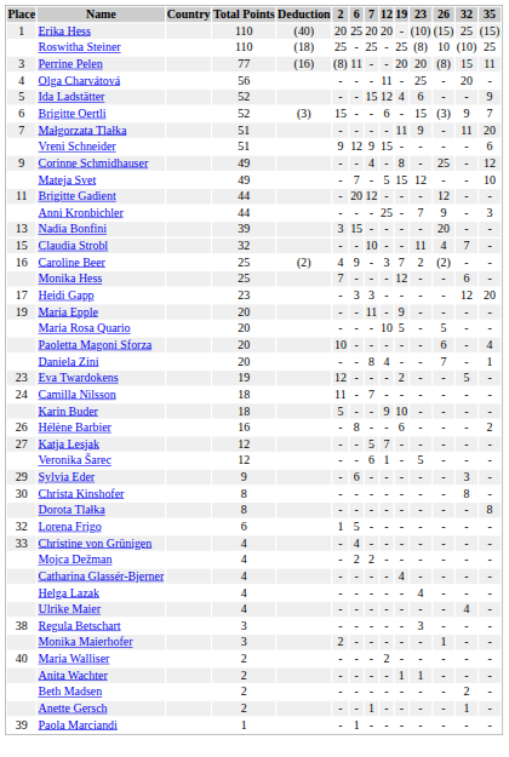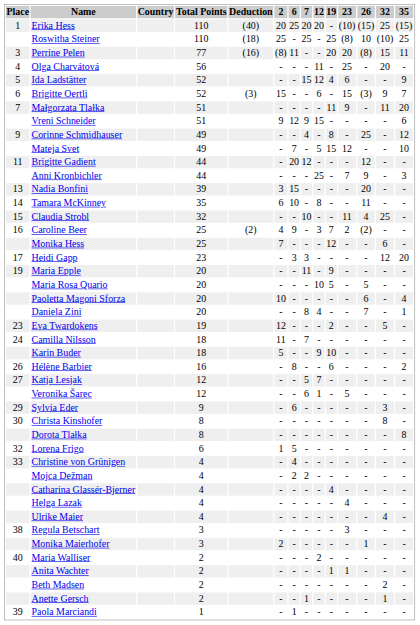 <table border="0" style="border: 1px solid #999; background-color:#FFFFFF; text-align:center">
 <tr align="center" bgcolor="#CCCCCC">
 <th>Place</th>
 <th>Name</th>
 <th>Country</th>
 <th>Total Points</th>
 <th>Deduction</th>
 <th>2</th>
 <th>6</th>
 <th>7</th>
 <th>12</th>
 <th>19</th>
 <th>23</th>
 <th>26</th>
 <th>32</th>
 <th>35</th>
 </tr>
 <tr bgcolor="#EFEFEF">
 <td>1</td>
 <td align="left"><a href='#'>Erika Hess</a></td>
 <td align="left"></td>
 <td>110</td>
 <td>(40)</td>
 <td>20</td>
 <td>25</td>
 <td>20</td>
 <td>20</td>
 <td>-</td>
 <td>(10)</td>
 <td>(15)</td>
 <td>25</td>
 <td>(15)</td>
 </tr>
 <tr>
 <td></td>
 <td align="left"><a href='#'>Roswitha Steiner</a></td>
 <td align="left"></td>
 <td>110</td>
 <td>(18)</td>
 <td>25</td>
 <td>-</td>
 <td>25</td>
 <td>-</td>
 <td>25</td>
 <td>(8)</td>
 <td>10</td>
 <td>(10)</td>
 <td>25</td>
 </tr>
 <tr bgcolor="#EFEFEF">
 <td>3</td>
 <td align="left"><a href='#'>Perrine Pelen</a></td>
 <td align="left"></td>
 <td>77</td>
 <td>(16)</td>
 <td>(8)</td>
 <td>11</td>
 <td>-</td>
 <td>-</td>
 <td>20</td>
 <td>20</td>
 <td>(8)</td>
 <td>15</td>
 <td>11</td>
 </tr>
 <tr>
 <td>4</td>
 <td align="left"><a href='#'>Olga Charvátová</a></td>
 <td align="left"></td>
 <td>56</td>
 <td></td>
 <td>-</td>
 <td>-</td>
 <td>-</td>
 <td>11</td>
 <td>-</td>
 <td>25</td>
 <td>-</td>
 <td>20</td>
 <td>-</td>
 </tr>
 <tr bgcolor="#EFEFEF">
 <td>5</td>
 <td align="left"><a href='#'>Ida Ladstätter</a></td>
 <td align="left"></td>
 <td>52</td>
 <td></td>
 <td>-</td>
 <td>-</td>
 <td>15</td>
 <td>12</td>
 <td>4</td>
 <td>6</td>
 <td>-</td>
 <td>-</td>
 <td>9</td>
 </tr>
 <tr>
 <td>6</td>
 <td align="left"><a href='#'>Brigitte Oertli</a></td>
 <td align="left"></td>
 <td>52</td>
 <td>(3)</td>
 <td>15</td>
 <td>-</td>
 <td>-</td>
 <td>6</td>
 <td>-</td>
 <td>15</td>
 <td>(3)</td>
 <td>9</td>
 <td>7</td>
 </tr>
 <tr bgcolor="#EFEFEF">
 <td>7</td>
 <td align="left"><a href='#'>Małgorzata Tlałka</a></td>
 <td align="left"></td>
 <td>51</td>
 <td></td>
 <td>-</td>
 <td>-</td>
 <td>-</td>
 <td>-</td>
 <td>11</td>
 <td>9</td>
 <td>-</td>
 <td>11</td>
 <td>20</td>
 </tr>
 <tr>
 <td></td>
 <td align="left"><a href='#'>Vreni Schneider</a></td>
 <td align="left"></td>
 <td>51</td>
 <td></td>
 <td>9</td>
 <td>12</td>
 <td>9</td>
 <td>15</td>
 <td>-</td>
 <td>-</td>
 <td>-</td>
 <td>-</td>
 <td>6</td>
 </tr>
 <tr bgcolor="#EFEFEF">
 <td>9</td>
 <td align="left"><a href='#'>Corinne Schmidhauser</a></td>
 <td align="left"></td>
 <td>49</td>
 <td></td>
 <td>-</td>
 <td>-</td>
 <td>4</td>
 <td>-</td>
 <td>8</td>
 <td>-</td>
 <td>25</td>
 <td>-</td>
 <td>12</td>
 </tr>
 <tr>
 <td></td>
 <td align="left"><a href='#'>Mateja Svet</a></td>
 <td align="left"></td>
 <td>49</td>
 <td></td>
 <td>-</td>
 <td>7</td>
 <td>-</td>
 <td>5</td>
 <td>15</td>
 <td>12</td>
 <td>-</td>
 <td>-</td>
 <td>10</td>
 </tr>
 <tr bgcolor="#EFEFEF">
 <td>11</td>
 <td align="left"><a href='#'>Brigitte Gadient</a></td>
 <td align="left"></td>
 <td>44</td>
 <td></td>
 <td>-</td>
 <td>20</td>
 <td>12</td>
 <td>-</td>
 <td>-</td>
 <td>-</td>
 <td>12</td>
 <td>-</td>
 <td>-</td>
 </tr>
 <tr>
 <td></td>
 <td align="left"><a href='#'>Anni Kronbichler</a></td>
 <td align="left"></td>
 <td>44</td>
 <td></td>
 <td>-</td>
 <td>-</td>
 <td>-</td>
 <td>25</td>
 <td>-</td>
 <td>7</td>
 <td>9</td>
 <td>-</td>
 <td>3</td>
 </tr>
 <tr bgcolor="#EFEFEF">
 <td>13</td>
 <td align="left"><a href='#'>Nadia Bonfini</a></td>
 <td align="left"></td>
 <td>39</td>
 <td></td>
 <td>3</td>
 <td>15</td>
 <td>-</td>
 <td>-</td>
 <td>-</td>
 <td>-</td>
 <td>20</td>
 <td>-</td>
 <td>-</td>
 </tr>
+<tr>
+<td>14</td>
+<td align="left"><a href='#'>Tamara McKinney</a></td>
+<td align="left"></td>
+<td>35</td>
+<td></td>
+<td>6</td>
+<td>10</td>
+<td>-</td>
+<td>8</td>
+<td>-</td>
+<td>-</td>
+<td>11</td>
+<td>-</td>
+<td>-</td>
+</tr>
 <tr bgcolor="#EFEFEF">
 <td>15</td>
 <td align="left"><a href='#'>Claudia Strobl</a></td>
 <td align="left"></td>
 <td>32</td>
 <td></td>
 <td>-</td>
 <td>-</td>
 <td>10</td>
 <td>-</td>
 <td>-</td>
 <td>11</td>
 <td>4</td>
-<td>7</td>
+<td>25</td>
 <td>-</td>
 </tr>
 <tr>
 <td>16</td>
 <td align="left"><a href='#'>Caroline Beer</a></td>
 <td align="left"></td>
 <td>25</td>
 <td>(2)</td>
 <td>4</td>
 <td>9</td>
 <td>-</td>
 <td>3</td>
 <td>7</td>
 <td>2</td>
 <td>(2)</td>
 <td>-</td>
 <td>-</td>
 </tr>
 <tr bgcolor="#EFEFEF">
 <td></td>
 <td align="left"><a href='#'>Monika Hess</a></td>
 <td align="left"></td>
 <td>25</td>
 <td></td>
 <td>7</td>
 <td>-</td>
 <td>-</td>
 <td>-</td>
 <td>12</td>
 <td>-</td>
 <td>-</td>
 <td>6</td>
 <td>-</td>
 </tr>
 <tr>
 <td>17</td>
 <td align="left"><a href='#'>Heidi Gapp</a></td>
 <td align="left"></td>
 <td>23</td>
 <td></td>
 <td>-</td>
 <td>3</td>
 <td>3</td>
 <td>-</td>
 <td>-</td>
 <td>-</td>
 <td>-</td>
 <td>12</td>
 <td>20</td>
 </tr>
 <tr bgcolor="#EFEFEF">
 <td>19</td>
 <td align="left"><a href='#'>Maria Epple</a></td>
 <td align="left"></td>
 <td>20</td>
 <td></td>
 <td>-</td>
 <td>-</td>
 <td>11</td>
 <td>-</td>
 <td>9</td>
 <td>-</td>
 <td>-</td>
 <td>-</td>
 <td>-</td>
 </tr>
 <tr>
 <td></td>
 <td align="left"><a href='#'>Maria Rosa Quario</a></td>
 <td align="left"></td>
 <td>20</td>
 <td></td>
 <td>-</td>
 <td>-</td>
 <td>-</td>
 <td>10</td>
 <td>5</td>
 <td>-</td>
 <td>5</td>
 <td>-</td>
 <td>-</td>
 </tr>
 <tr bgcolor="#EFEFEF">
 <td></td>
 <td align="left"><a href='#'>Paoletta Magoni Sforza</a></td>
 <td align="left"></td>
 <td>20</td>
 <td></td>
 <td>10</td>
 <td>-</td>
 <td>-</td>
 <td>-</td>
 <td>-</td>
 <td>-</td>
 <td>6</td>
 <td>-</td>
 <td>4</td>
 </tr>
 <tr>
 <td></td>
 <td align="left"><a href='#'>Daniela Zini</a></td>
 <td align="left"></td>
 <td>20</td>
 <td></td>
 <td>-</td>
 <td>-</td>
 <td>8</td>
 <td>4</td>
 <td>-</td>
 <td>-</td>
 <td>7</td>
 <td>-</td>
 <td>1</td>
 </tr>
 <tr bgcolor="#EFEFEF">
 <td>23</td>
 <td align="left"><a href='#'>Eva Twardokens</a></td>
 <td align="left"></td>
 <td>19</td>
 <td></td>
 <td>12</td>
 <td>-</td>
 <td>-</td>
 <td>-</td>
 <td>2</td>
 <td>-</td>
 <td>-</td>
 <td>5</td>
 <td>-</td>
 </tr>
 <tr>
 <td>24</td>
 <td align="left"><a href='#'>Camilla Nilsson</a></td>
 <td align="left"></td>
 <td>18</td>
 <td></td>
 <td>11</td>
 <td>-</td>
 <td>7</td>
 <td>-</td>
 <td>-</td>
 <td>-</td>
 <td>-</td>
 <td>-</td>
 <td>-</td>
 </tr>
 <tr bgcolor="#EFEFEF">
 <td></td>
 <td align="left"><a href='#'>Karin Buder</a></td>
 <td align="left"></td>
 <td>18</td>
 <td></td>
 <td>5</td>
 <td>-</td>
 <td>-</td>
 <td>9</td>
 <td>10</td>
 <td>-</td>
 <td>-</td>
 <td>-</td>
 <td>-</td>
 </tr>
 <tr>
 <td>26</td>
 <td align="left"><a href='#'>Hélène Barbier</a></td>
 <td align="left"></td>
 <td>16</td>
 <td></td>
 <td>-</td>
 <td>8</td>
 <td>-</td>
 <td>-</td>
 <td>6</td>
 <td>-</td>
 <td>-</td>
 <td>-</td>
 <td>2</td>
 </tr>
 <tr bgcolor="#EFEFEF">
 <td>27</td>
 <td align="left"><a href='#'>Katja Lesjak</a></td>
 <td align="left"></td>
 <td>12</td>
 <td></td>
 <td>-</td>
 <td>-</td>
 <td>5</td>
 <td>7</td>
 <td>-</td>
 <td>-</td>
 <td>-</td>
 <td>-</td>
 <td>-</td>
 </tr>
 <tr>
 <td></td>
 <td align="left"><a href='#'>Veronika Šarec</a></td>
 <td align="left"></td>
 <td>12</td>
 <td></td>
 <td>-</td>
 <td>-</td>
 <td>6</td>
 <td>1</td>
 <td>-</td>
 <td>5</td>
 <td>-</td>
 <td>-</td>
 <td>-</td>
 </tr>
 <tr bgcolor="#EFEFEF">
 <td>29</td>
 <td align="left"><a href='#'>Sylvia Eder</a></td>
 <td align="left"></td>
 <td>9</td>
 <td></td>
 <td>-</td>
 <td>6</td>
 <td>-</td>
 <td>-</td>
 <td>-</td>
 <td>-</td>
 <td>-</td>
 <td>3</td>
 <td>-</td>
 </tr>
 <tr>
 <td>30</td>
 <td align="left"><a href='#'>Christa Kinshofer</a></td>
 <td align="left"></td>
 <td>8</td>
 <td></td>
 <td>-</td>
 <td>-</td>
 <td>-</td>
 <td>-</td>
 <td>-</td>
 <td>-</td>
 <td>-</td>
 <td>8</td>
 <td>-</td>
 </tr>
 <tr bgcolor="#EFEFEF">
 <td></td>
 <td align="left"><a href='#'>Dorota Tlałka</a></td>
 <td align="left"></td>
 <td>8</td>
 <td></td>
 <td>-</td>
 <td>-</td>
 <td>-</td>
 <td>-</td>
 <td>-</td>
 <td>-</td>
 <td>-</td>
 <td>-</td>
 <td>8</td>
 </tr>
 <tr>
 <td>32</td>
 <td align="left"><a href='#'>Lorena Frigo</a></td>
 <td align="left"></td>
 <td>6</td>
 <td></td>
 <td>1</td>
 <td>5</td>
 <td>-</td>
 <td>-</td>
 <td>-</td>
 <td>-</td>
 <td>-</td>
 <td>-</td>
 <td>-</td>
 </tr>
 <tr bgcolor="#EFEFEF">
 <td>33</td>
 <td align="left"><a href='#'>Christine von Grünigen</a></td>
 <td align="left"></td>
 <td>4</td>
 <td></td>
 <td>-</td>
 <td>4</td>
 <td>-</td>
 <td>-</td>
 <td>-</td>
 <td>-</td>
 <td>-</td>
 <td>-</td>
 <td>-</td>
 </tr>
 <tr>
 <td></td>
 <td align="left"><a href='#'>Mojca Dežman</a></td>
 <td align="left"></td>
 <td>4</td>
 <td></td>
 <td>-</td>
 <td>2</td>
 <td>2</td>
 <td>-</td>
 <td>-</td>
 <td>-</td>
 <td>-</td>
 <td>-</td>
 <td>-</td>
 </tr>
 <tr bgcolor="#EFEFEF">
 <td></td>
 <td align="left"><a href='#'>Catharina Glassér-Bjerner</a></td>
 <td align="left"></td>
 <td>4</td>
 <td></td>
 <td>-</td>
 <td>-</td>
 <td>-</td>
 <td>-</td>
 <td>4</td>
 <td>-</td>
 <td>-</td>
 <td>-</td>
 <td>-</td>
 </tr>
 <tr>
 <td></td>
 <td align="left"><a href='#'>Helga Lazak</a></td>
 <td align="left"></td>
 <td>4</td>
 <td></td>
 <td>-</td>
 <td>-</td>
 <td>-</td>
 <td>-</td>
 <td>-</td>
 <td>4</td>
 <td>-</td>
 <td>-</td>
 <td>-</td>
 </tr>
 <tr bgcolor="#EFEFEF">
 <td></td>
 <td align="left"><a href='#'>Ulrike Maier</a></td>
 <td align="left"></td>
 <td>4</td>
 <td></td>
 <td>-</td>
 <td>-</td>
 <td>-</td>
 <td>-</td>
 <td>-</td>
 <td>-</td>
 <td>-</td>
 <td>4</td>
 <td>-</td>
 </tr>
 <tr>
 <td>38</td>
 <td align="left"><a href='#'>Regula Betschart</a></td>
 <td align="left"></td>
 <td>3</td>
 <td></td>
 <td>-</td>
 <td>-</td>
 <td>-</td>
 <td>-</td>
 <td>-</td>
 <td>3</td>
 <td>-</td>
 <td>-</td>
 <td>-</td>
 </tr>
 <tr bgcolor="#EFEFEF">
 <td></td>
 <td align="left"><a href='#'>Monika Maierhofer</a></td>
 <td align="left"></td>
 <td>3</td>
 <td></td>
 <td>2</td>
 <td>-</td>
 <td>-</td>
 <td>-</td>
 <td>-</td>
 <td>-</td>
 <td>1</td>
 <td>-</td>
 <td>-</td>
 </tr>
 <tr>
 <td>40</td>
 <td align="left"><a href='#'>Maria Walliser</a></td>
 <td align="left"></td>
 <td>2</td>
 <td></td>
 <td>-</td>
 <td>-</td>
 <td>-</td>
 <td>2</td>
 <td>-</td>
 <td>-</td>
 <td>-</td>
 <td>-</td>
 <td>-</td>
 </tr>
 <tr bgcolor="#EFEFEF">
 <td></td>
 <td align="left"><a href='#'>Anita Wachter</a></td>
 <td align="left"></td>
 <td>2</td>
 <td></td>
 <td>-</td>
 <td>-</td>
 <td>-</td>
 <td>-</td>
 <td>1</td>
 <td>1</td>
 <td>-</td>
 <td>-</td>
 <td>-</td>
 </tr>
 <tr>
 <td></td>
 <td align="left"><a href='#'>Beth Madsen</a></td>
 <td align="left"></td>
 <td>2</td>
 <td></td>
 <td>-</td>
 <td>-</td>
 <td>-</td>
 <td>-</td>
 <td>-</td>
 <td>-</td>
 <td>-</td>
 <td>2</td>
 <td>-</td>
 </tr>
 <tr bgcolor="#EFEFEF">
 <td></td>
 <td align="left"><a href='#'>Anette Gersch</a></td>
 <td align="left"></td>
 <td>2</td>
 <td></td>
 <td>-</td>
 <td>-</td>
 <td>1</td>
 <td>-</td>
 <td>-</td>
 <td>-</td>
 <td>-</td>
 <td>1</td>
 <td>-</td>
 </tr>
 <tr>
 <td>39</td>
 <td align="left"><a href='#'>Paola Marciandi</a></td>
 <td align="left"></td>
 <td>1</td>
 <td></td>
 <td>-</td>
 <td>1</td>
 <td>-</td>
 <td>-</td>
 <td>-</td>
 <td>-</td>
 <td>-</td>
 <td>-</td>
 <td>-</td>
 </tr>
 </table>
